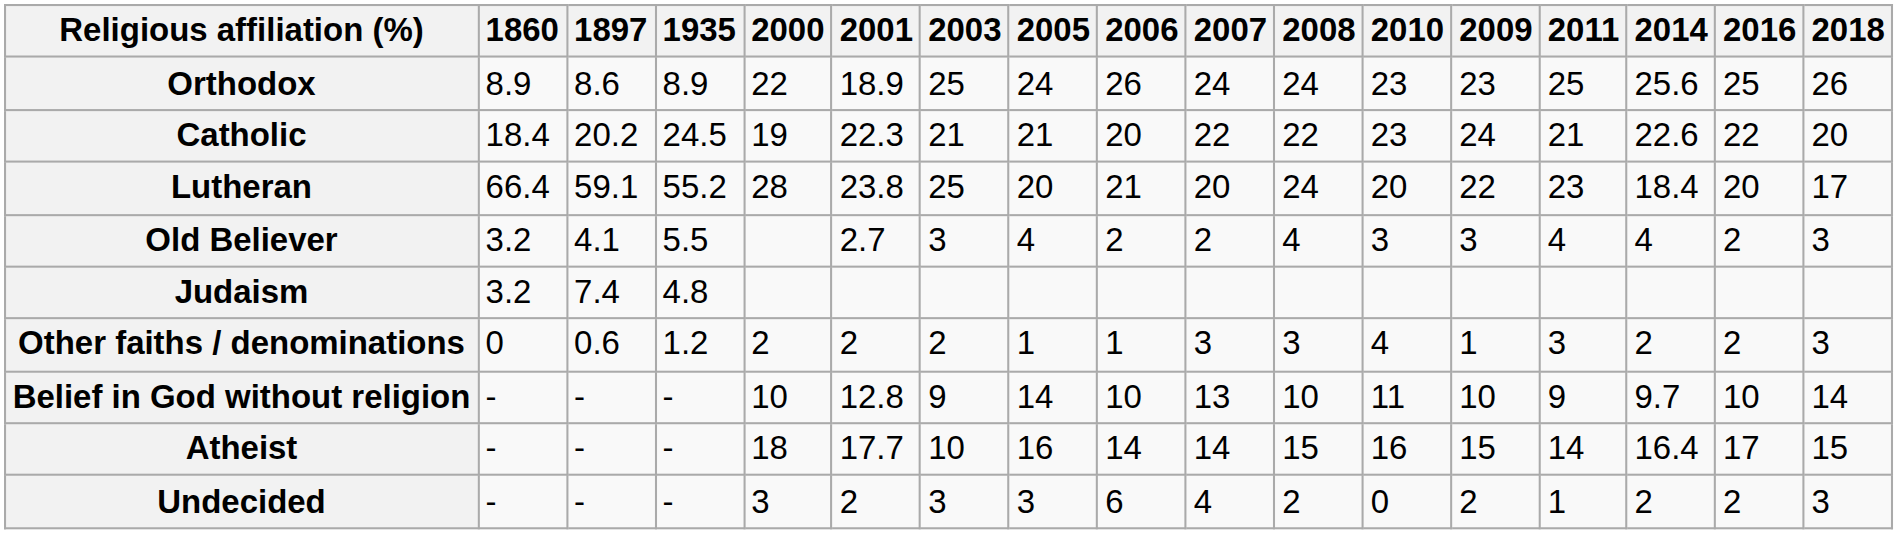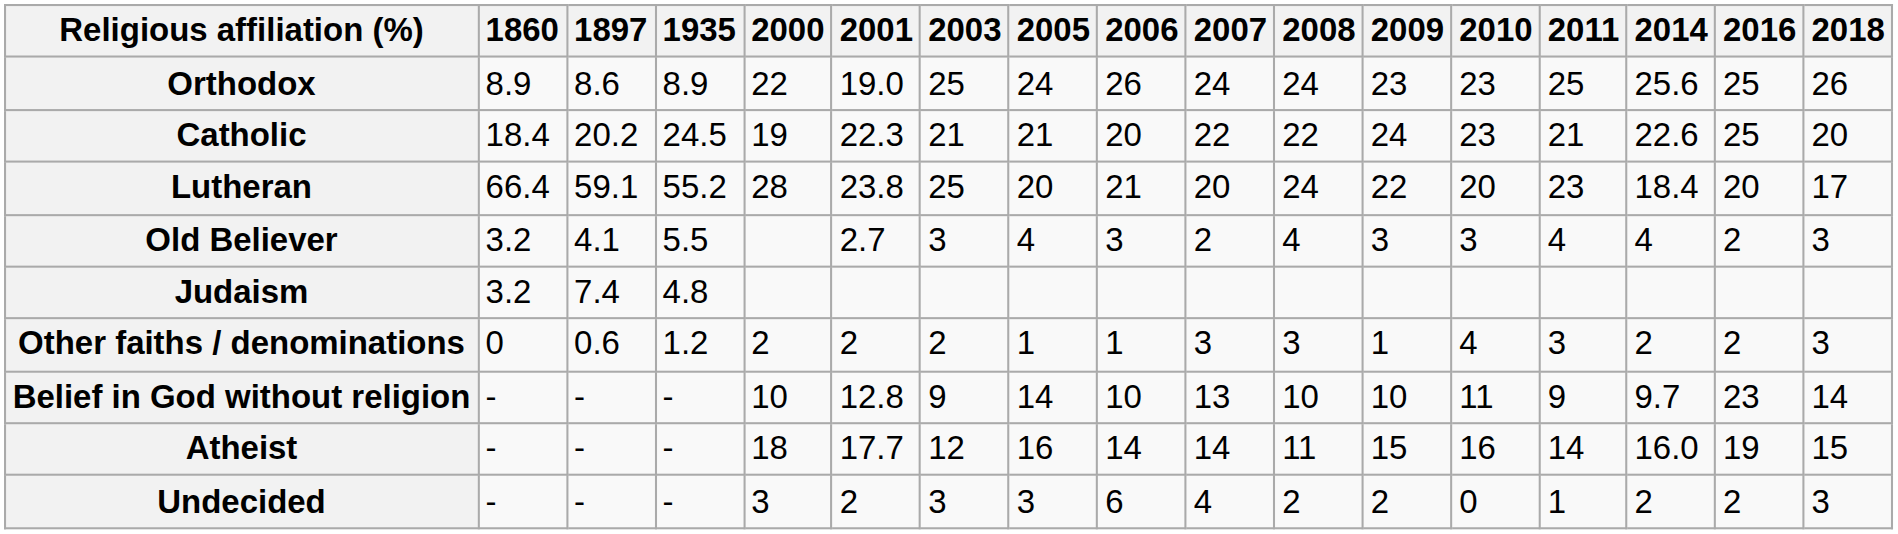 <table class="wikitable">
 <tr>
 <th>Religious affiliation (%)</th>
 <th>1860</th>
 <th>1897</th>
 <th>1935</th>
 <th>2000</th>
 <th>2001</th>
 <th>2003</th>
 <th>2005</th>
 <th>2006</th>
 <th>2007</th>
 <th>2008</th>
+<th>2009</th>
 <th>2010</th>
-<th>2009</th>
 <th>2011</th>
 <th>2014</th>
 <th>2016</th>
 <th>2018</th>
 </tr>
 <tr>
 <th>Orthodox</th>
 <td>8.9</td>
 <td>8.6</td>
 <td>8.9</td>
 <td>22</td>
-<td>18.9</td>
+<td>19.0</td>
 <td>25</td>
 <td>24</td>
 <td>26</td>
 <td>24</td>
 <td>24</td>
 <td>23</td>
 <td>23</td>
 <td>25</td>
 <td>25.6</td>
 <td>25</td>
 <td>26</td>
 </tr>
 <tr>
 <th>Catholic</th>
 <td>18.4</td>
 <td>20.2</td>
 <td>24.5</td>
 <td>19</td>
 <td>22.3</td>
 <td>21</td>
 <td>21</td>
 <td>20</td>
 <td>22</td>
 <td>22</td>
+<td>24</td>
 <td>23</td>
-<td>24</td>
 <td>21</td>
 <td>22.6</td>
-<td>22</td>
+<td>25</td>
 <td>20</td>
 </tr>
 <tr>
 <th>Lutheran</th>
 <td>66.4</td>
 <td>59.1</td>
 <td>55.2</td>
 <td>28</td>
 <td>23.8</td>
 <td>25</td>
 <td>20</td>
 <td>21</td>
 <td>20</td>
 <td>24</td>
+<td>22</td>
 <td>20</td>
-<td>22</td>
 <td>23</td>
 <td>18.4</td>
 <td>20</td>
 <td>17</td>
 </tr>
 <tr>
 <th>Old Believer</th>
 <td>3.2</td>
 <td>4.1</td>
 <td>5.5</td>
 <td></td>
 <td>2.7</td>
 <td>3</td>
 <td>4</td>
-<td>2</td>
+<td>3</td>
 <td>2</td>
 <td>4</td>
 <td>3</td>
 <td>3</td>
 <td>4</td>
 <td>4</td>
 <td>2</td>
 <td>3</td>
 </tr>
 <tr>
 <th>Judaism</th>
 <td>3.2</td>
 <td>7.4</td>
 <td>4.8</td>
 <td></td>
 <td></td>
 <td></td>
 <td></td>
 <td></td>
 <td></td>
 <td></td>
 <td></td>
 <td></td>
 <td></td>
 <td></td>
 <td></td>
 <td></td>
 </tr>
 <tr>
 <th>Other faiths / denominations</th>
 <td>0</td>
 <td>0.6</td>
 <td>1.2</td>
 <td>2</td>
 <td>2</td>
 <td>2</td>
 <td>1</td>
 <td>1</td>
 <td>3</td>
 <td>3</td>
+<td>1</td>
 <td>4</td>
-<td>1</td>
 <td>3</td>
 <td>2</td>
 <td>2</td>
 <td>3</td>
 </tr>
 <tr>
 <th>Belief in God without religion</th>
 <td>-</td>
 <td>-</td>
 <td>-</td>
 <td>10</td>
 <td>12.8</td>
 <td>9</td>
 <td>14</td>
 <td>10</td>
 <td>13</td>
 <td>10</td>
+<td>10</td>
 <td>11</td>
-<td>10</td>
 <td>9</td>
 <td>9.7</td>
-<td>10</td>
+<td>23</td>
 <td>14</td>
 </tr>
 <tr>
 <th>Atheist</th>
 <td>-</td>
 <td>-</td>
 <td>-</td>
 <td>18</td>
 <td>17.7</td>
-<td>10</td>
+<td>12</td>
 <td>16</td>
 <td>14</td>
 <td>14</td>
+<td>11</td>
 <td>15</td>
 <td>16</td>
-<td>15</td>
 <td>14</td>
-<td>16.4</td>
-<td>17</td>
+<td>16.0</td>
+<td>19</td>
 <td>15</td>
 </tr>
 <tr>
 <th>Undecided</th>
 <td>-</td>
 <td>-</td>
 <td>-</td>
 <td>3</td>
 <td>2</td>
 <td>3</td>
 <td>3</td>
 <td>6</td>
 <td>4</td>
 <td>2</td>
+<td>2</td>
 <td>0</td>
-<td>2</td>
 <td>1</td>
 <td>2</td>
 <td>2</td>
 <td>3</td>
 </tr>
 </table>
